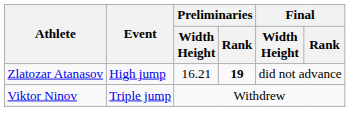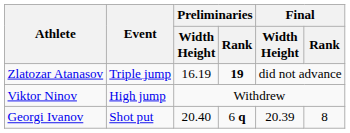 <table class=wikitable style="font-size:90%;">
 <tr>
 <th rowspan="2">Athlete</th>
 <th rowspan="2">Event</th>
 <th colspan="2">Preliminaries</th>
 <th colspan="2">Final</th>
 </tr>
 <tr>
 <th>Width<br>Height</th>
 <th>Rank</th>
 <th>Width<br>Height</th>
 <th>Rank</th>
 </tr>
 <tr style="border-top: single;">
 <td><a href='#'>Zlatozar Atanasov</a></td>
-<td><a href='#'>High jump</a></td>
-<td align=center>16.21</td>
+<td><a href='#'>Triple jump</a></td>
+<td align=center>16.19</td>
 <td align=center><strong>19</strong></td>
 <td align=center colspan=2>did not advance</td>
 </tr>
 <tr style="border-top: single;">
 <td><a href='#'>Viktor Ninov</a></td>
-<td><a href='#'>Triple jump</a></td>
+<td><a href='#'>High jump</a></td>
 <td align=center colspan=4>Withdrew</td>
 </tr>
+<tr style="border-top: single;">
+<td><a href='#'>Georgi Ivanov</a></td>
+<td><a href='#'>Shot put</a></td>
+<td align=center>20.40</td>
+<td align=center>6 <strong>q</strong></td>
+<td align=center>20.39</td>
+<td align=center>8</td>
+</tr>
 </table>
